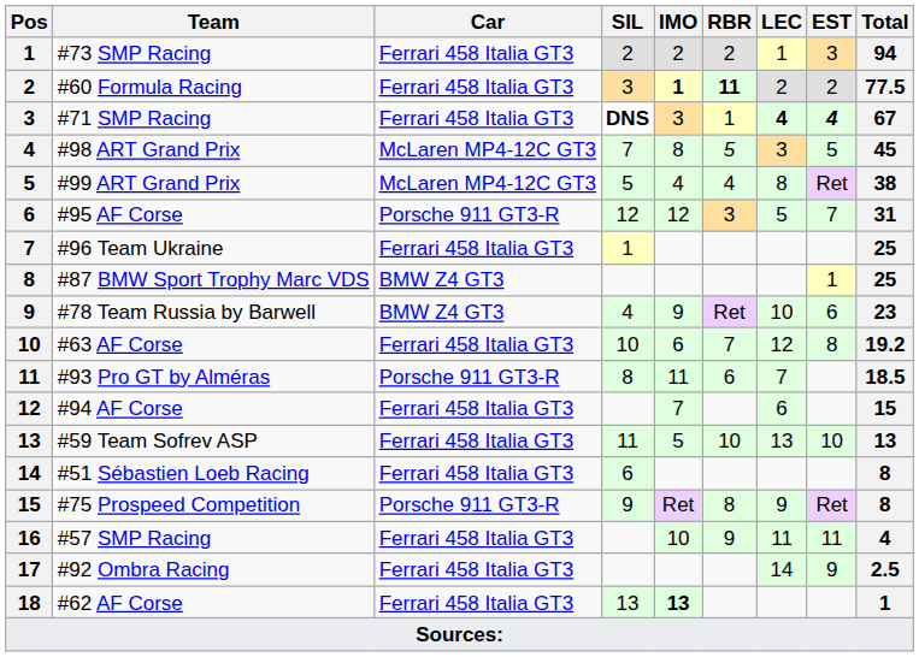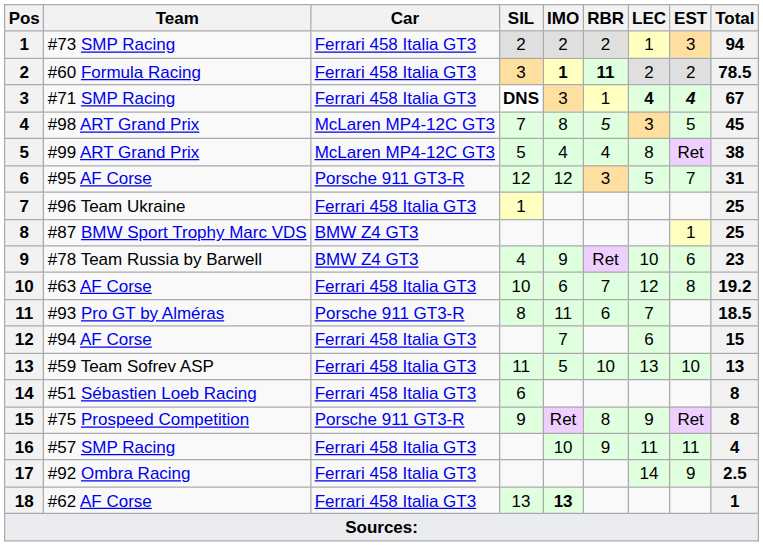 <table class="wikitable" style="font-size: 85%; text-align:center">
 <tr>
 <th>Pos</th>
 <th>Team</th>
 <th>Car</th>
 <th>SIL<br></th>
 <th>IMO<br></th>
 <th>RBR<br></th>
 <th>LEC<br></th>
 <th>EST<br></th>
 <th>Total</th>
 </tr>
 <tr>
 <th>1</th>
 <td align=left> #73 <a href='#'>SMP Racing</a></td>
 <td align=left><a href='#'>Ferrari 458 Italia GT3</a></td>
 <td style="background:#DFDFDF;">2</td>
 <td style="background:#DFDFDF;">2</td>
 <td style="background:#DFDFDF;">2</td>
 <td style="background:#FFFFBF;">1</td>
 <td style="background:#FFDF9F;">3</td>
 <th>94</th>
 </tr>
 <tr>
 <th>2</th>
 <td align="left"> #60 <a href='#'>Formula Racing</a></td>
 <td align="left"><a href='#'>Ferrari 458 Italia GT3</a></td>
 <td style="background:#FFDF9F;">3</td>
 <td style="background:#FFFFBF;"><strong>1</strong></td>
 <td style="background:#DFFFDF;"><strong>11</strong></td>
 <td style="background:#DFDFDF;">2</td>
 <td style="background:#DFDFDF;">2</td>
-<th>77.5</th>
+<th>78.5</th>
 </tr>
 <tr>
 <th>3</th>
 <td align="left"> #71 <a href='#'>SMP Racing</a></td>
 <td align="left"><a href='#'>Ferrari 458 Italia GT3</a></td>
 <td style="background:#FFFFFF;"><strong>DNS</strong></td>
 <td style="background:#FFDF9F;">3</td>
 <td style="background:#FFFFBF;">1</td>
 <td style="background:#DFFFDF;"><strong>4</strong></td>
 <td style="background:#DFFFDF;"><strong><em>4</em></strong></td>
 <th>67</th>
 </tr>
 <tr>
 <th>4</th>
 <td align="left"> #98 <a href='#'>ART Grand Prix</a></td>
 <td align="left"><a href='#'>McLaren MP4-12C GT3</a></td>
 <td style="background:#DFFFDF;">7</td>
 <td style="background:#DFFFDF;">8</td>
 <td style="background:#DFFFDF;"><em>5</em></td>
 <td style="background:#FFDF9F;">3</td>
 <td style="background:#DFFFDF;">5</td>
 <th>45</th>
 </tr>
 <tr>
 <th>5</th>
 <td align="left"> #99 <a href='#'>ART Grand Prix</a></td>
 <td align="left"><a href='#'>McLaren MP4-12C GT3</a></td>
 <td style="background:#DFFFDF;">5</td>
 <td style="background:#DFFFDF;">4</td>
 <td style="background:#DFFFDF;">4</td>
 <td style="background:#DFFFDF;">8</td>
 <td style="background:#EFCFFF;">Ret</td>
 <th>38</th>
 </tr>
 <tr>
 <th>6</th>
 <td align="left"> #95 <a href='#'>AF Corse</a></td>
 <td align="left"><a href='#'>Porsche 911 GT3-R</a></td>
 <td style="background:#DFFFDF;">12</td>
 <td style="background:#DFFFDF;">12</td>
 <td style="background:#FFDF9F;">3</td>
 <td style="background:#DFFFDF;">5</td>
 <td style="background:#DFFFDF;">7</td>
 <th>31</th>
 </tr>
 <tr>
 <th>7</th>
 <td align="left"> #96 Team Ukraine</td>
 <td align="left"><a href='#'>Ferrari 458 Italia GT3</a></td>
 <td style="background:#FFFFBF;">1</td>
 <td style="background:#;"></td>
 <td style="background:#;"></td>
 <td style="background:#;"></td>
 <td style="background:#;"></td>
 <th>25</th>
 </tr>
 <tr>
 <th>8</th>
 <td align="left"> #87 <a href='#'>BMW Sport Trophy Marc VDS</a></td>
 <td align="left"><a href='#'>BMW Z4 GT3</a></td>
 <td style="background:#;"></td>
 <td style="background:#;"></td>
 <td style="background:#;"></td>
 <td style="background:#;"></td>
 <td style="background:#FFFFBF;">1</td>
 <th>25</th>
 </tr>
 <tr>
 <th>9</th>
 <td align="left"> #78 Team Russia by Barwell</td>
 <td align="left"><a href='#'>BMW Z4 GT3</a></td>
 <td style="background:#DFFFDF;">4</td>
 <td style="background:#DFFFDF;">9</td>
 <td style="background:#EFCFFF;">Ret</td>
 <td style="background:#DFFFDF;">10</td>
 <td style="background:#DFFFDF;">6</td>
 <th>23</th>
 </tr>
 <tr>
 <th>10</th>
 <td align="left"> #63 <a href='#'>AF Corse</a></td>
 <td align="left"><a href='#'>Ferrari 458 Italia GT3</a></td>
 <td style="background:#DFFFDF;">10</td>
 <td style="background:#DFFFDF;">6</td>
 <td style="background:#DFFFDF;">7</td>
 <td style="background:#DFFFDF;">12</td>
 <td style="background:#DFFFDF;">8</td>
 <th>19.2</th>
 </tr>
 <tr>
 <th>11</th>
 <td align="left"> #93 <a href='#'>Pro GT by Alméras</a></td>
 <td align="left"><a href='#'>Porsche 911 GT3-R</a></td>
 <td style="background:#DFFFDF;">8</td>
 <td style="background:#DFFFDF;">11</td>
 <td style="background:#DFFFDF;">6</td>
 <td style="background:#DFFFDF;">7</td>
 <td style="background:#;"></td>
 <th>18.5</th>
 </tr>
 <tr>
 <th>12</th>
 <td align="left"> #94 <a href='#'>AF Corse</a></td>
 <td align="left"><a href='#'>Ferrari 458 Italia GT3</a></td>
 <td style="background:#;"></td>
 <td style="background:#DFFFDF;">7</td>
 <td style="background:#;"></td>
 <td style="background:#DFFFDF;">6</td>
 <td style="background:#;"></td>
 <th>15</th>
 </tr>
 <tr>
 <th>13</th>
 <td align="left"> #59 Team Sofrev ASP</td>
 <td align="left"><a href='#'>Ferrari 458 Italia GT3</a></td>
 <td style="background:#DFFFDF;">11</td>
 <td style="background:#DFFFDF;">5</td>
 <td style="background:#DFFFDF;">10</td>
 <td style="background:#DFFFDF;">13</td>
 <td style="background:#DFFFDF;">10</td>
 <th>13</th>
 </tr>
 <tr>
 <th>14</th>
 <td align="left"> #51 <a href='#'>Sébastien Loeb Racing</a></td>
 <td align="left"><a href='#'>Ferrari 458 Italia GT3</a></td>
 <td style="background:#DFFFDF;">6</td>
 <td style="background:#;"></td>
 <td style="background:#;"></td>
 <td style="background:#;"></td>
 <td style="background:#;"></td>
 <th>8</th>
 </tr>
 <tr>
 <th>15</th>
 <td align="left"> #75 <a href='#'>Prospeed Competition</a></td>
 <td align="left"><a href='#'>Porsche 911 GT3-R</a></td>
 <td style="background:#DFFFDF;">9</td>
 <td style="background:#EFCFFF;">Ret</td>
 <td style="background:#DFFFDF;">8</td>
 <td style="background:#DFFFDF;">9</td>
 <td style="background:#EFCFFF;">Ret</td>
 <th>8</th>
 </tr>
 <tr>
 <th>16</th>
 <td align="left"> #57 <a href='#'>SMP Racing</a></td>
 <td align="left"><a href='#'>Ferrari 458 Italia GT3</a></td>
 <td style="background:#;"></td>
 <td style="background:#DFFFDF;">10</td>
 <td style="background:#DFFFDF;">9</td>
 <td style="background:#DFFFDF;">11</td>
 <td style="background:#DFFFDF;">11</td>
 <th>4</th>
 </tr>
 <tr>
 <th>17</th>
 <td align="left"> #92 <a href='#'>Ombra Racing</a></td>
 <td align="left"><a href='#'>Ferrari 458 Italia GT3</a></td>
 <td style="background:#;"></td>
 <td style="background:#;"></td>
 <td style="background:#;"></td>
 <td style="background:#DFFFDF;">14</td>
 <td style="background:#DFFFDF;">9</td>
 <th>2.5</th>
 </tr>
 <tr>
 <th>18</th>
 <td align="left"> #62 <a href='#'>AF Corse</a></td>
 <td align="left"><a href='#'>Ferrari 458 Italia GT3</a></td>
 <td style="background:#DFFFDF;">13</td>
 <td style="background:#DFFFDF;"><strong>13</strong></td>
 <td style="background:#;"></td>
 <td style="background:#;"></td>
 <td style="background:#;"></td>
 <th>1</th>
 </tr>
 <tr class="sortbottom">
 <td colspan="9" style="background-color:#EAECF0;text-align:center"><strong>Sources:</strong></td>
 </tr>
 </table>
